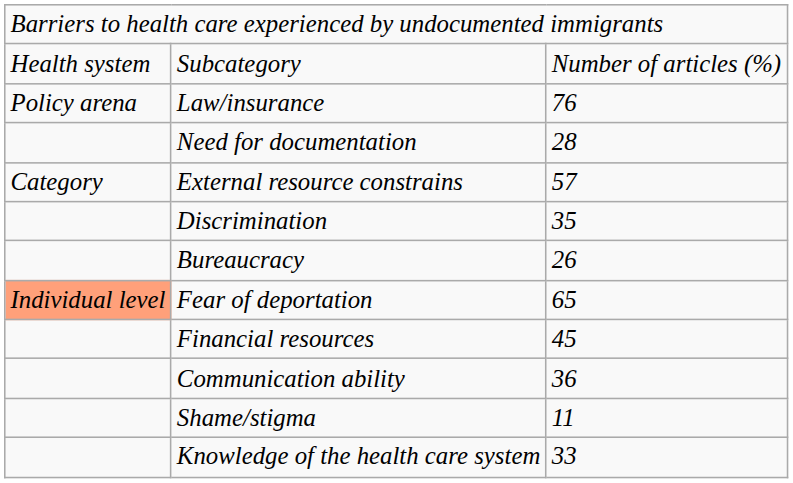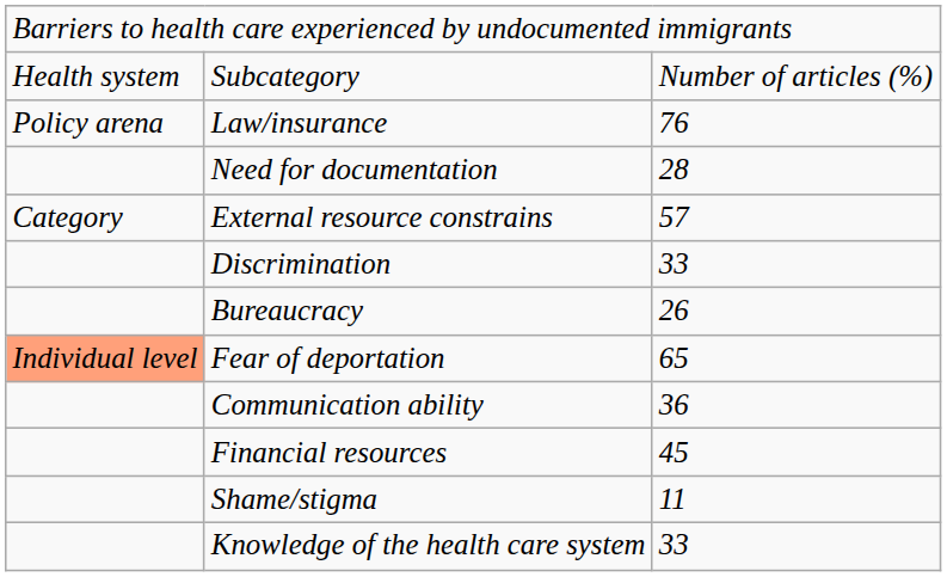 <table class="wikitable">
 <tr>
 <td colspan="3"><em>Barriers to health care experienced by undocumented immigrants</em> </td>
 </tr>
 <tr>
 <td><em>Health system</em></td>
 <td><em>Subcategory</em></td>
 <td><em>Number of articles (%)</em></td>
 </tr>
 <tr>
 <td><em>Policy arena</em></td>
 <td><em>Law/insurance</em></td>
 <td><em>76</em></td>
 </tr>
 <tr>
 <td></td>
 <td><em>Need for documentation</em></td>
 <td><em>28</em></td>
 </tr>
 <tr>
 <td><em>Category</em></td>
 <td><em>External resource constrains</em></td>
 <td><em>57</em></td>
 </tr>
 <tr>
 <td></td>
 <td><em>Discrimination</em></td>
-<td><em>35</em></td>
+<td><em>33</em></td>
 </tr>
 <tr>
 <td></td>
 <td><em>Bureaucracy</em></td>
 <td><em>26</em></td>
 </tr>
 <tr>
 <td style="background: lightsalmon;"><em>Individual level</em></td>
 <td><em>Fear of deportation</em></td>
 <td><em>65</em></td>
 </tr>
 <tr>
 <td></td>
-<td><em>Financial resources</em></td>
-<td><em>45</em></td>
+<td><em>Communication ability</em></td>
+<td><em>36</em></td>
 </tr>
 <tr>
 <td></td>
-<td><em>Communication ability</em></td>
-<td><em>36</em></td>
+<td><em>Financial resources</em></td>
+<td><em>45</em></td>
 </tr>
 <tr>
 <td></td>
 <td><em>Shame/stigma   </em></td>
 <td><em>11</em></td>
 </tr>
 <tr>
 <td></td>
 <td><em>Knowledge of the health care system</em></td>
 <td><em>33</em></td>
 </tr>
 </table>
